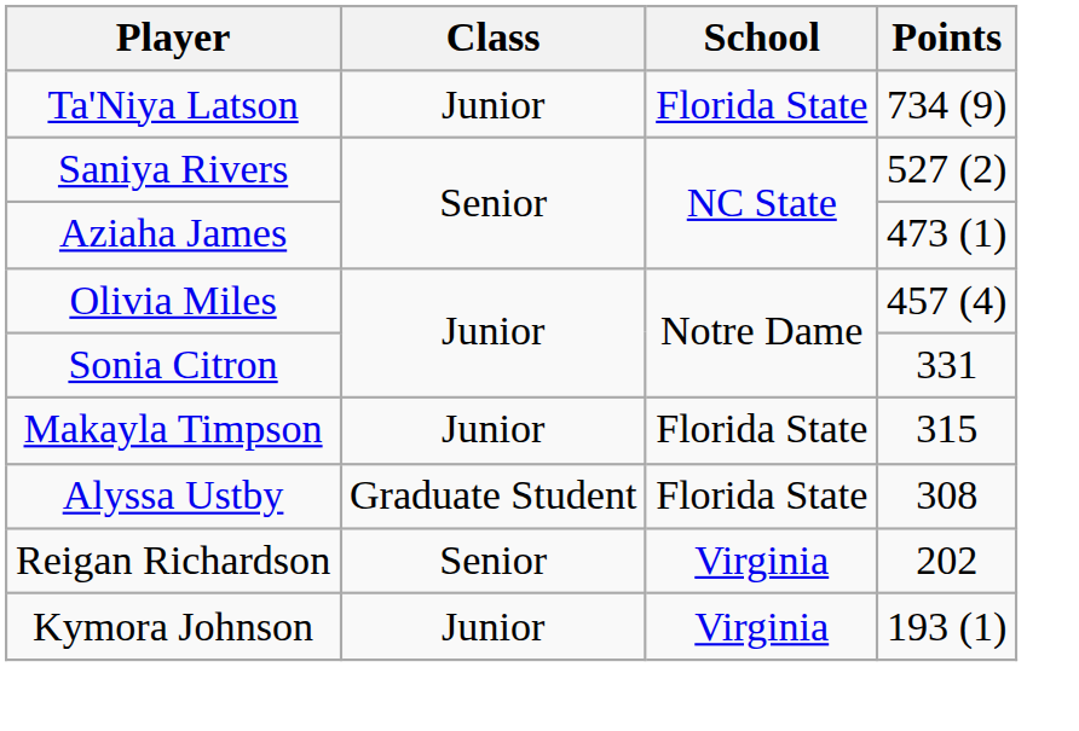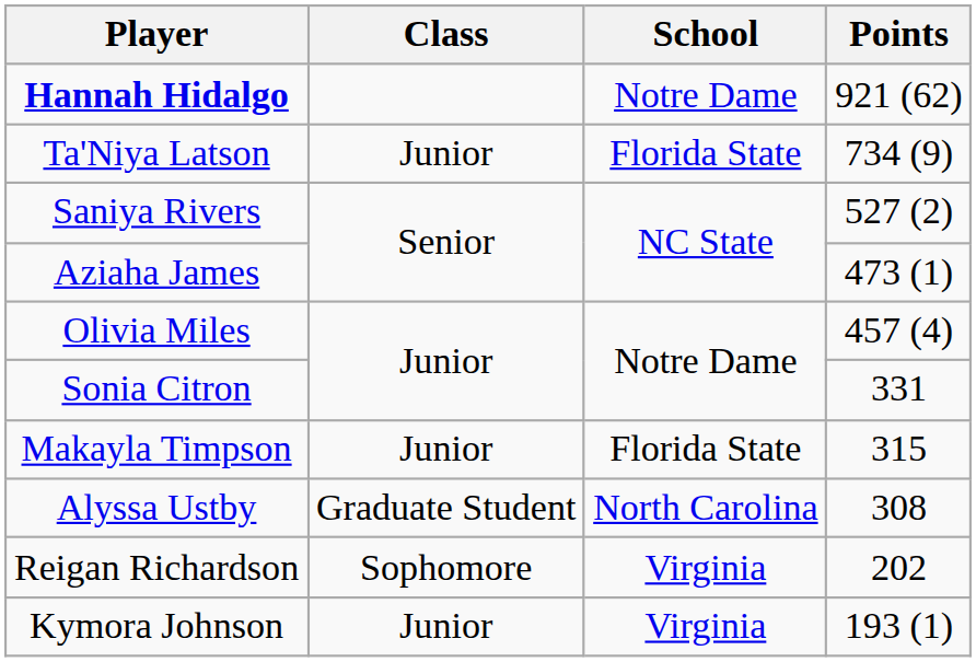 <table class="wikitable" style="text-align:center">
 <tr>
 <th>Player</th>
 <th>Class</th>
 <th>School</th>
 <th>Points</th>
+</tr>
+<tr>
+<td><strong><a href='#'>Hannah Hidalgo</a></strong></td>
+<td></td>
+<td><a href='#'>Notre Dame</a></td>
+<td>921 (62)</td>
 </tr>
 <tr>
 <td><a href='#'>Ta'Niya Latson</a></td>
 <td>Junior</td>
 <td><a href='#'>Florida State</a></td>
 <td>734 (9)</td>
 </tr>
 <tr>
 <td><a href='#'>Saniya Rivers</a></td>
 <td rowspan=2>Senior</td>
 <td rowspan=2><a href='#'>NC State</a></td>
 <td>527 (2)</td>
 </tr>
 <tr>
 <td><a href='#'>Aziaha James</a></td>
 <td>473 (1)</td>
 </tr>
 <tr>
 <td><a href='#'>Olivia Miles</a></td>
 <td rowspan=2>Junior</td>
 <td rowspan=2>Notre Dame</td>
 <td>457 (4)</td>
 </tr>
 <tr>
 <td><a href='#'>Sonia Citron</a></td>
 <td>331</td>
 </tr>
 <tr>
 <td><a href='#'>Makayla Timpson</a></td>
 <td>Junior</td>
 <td>Florida State</td>
 <td>315</td>
 </tr>
 <tr>
 <td><a href='#'>Alyssa Ustby</a></td>
 <td>Graduate Student</td>
-<td>Florida State</td>
+<td><a href='#'>North Carolina</a></td>
 <td>308</td>
 </tr>
 <tr>
 <td>Reigan Richardson</td>
-<td>Senior</td>
+<td>Sophomore</td>
 <td><a href='#'>Virginia</a></td>
 <td>202</td>
 </tr>
 <tr>
 <td>Kymora Johnson</td>
 <td>Junior</td>
 <td><a href='#'>Virginia</a></td>
 <td>193 (1)</td>
 </tr>
 </table>
